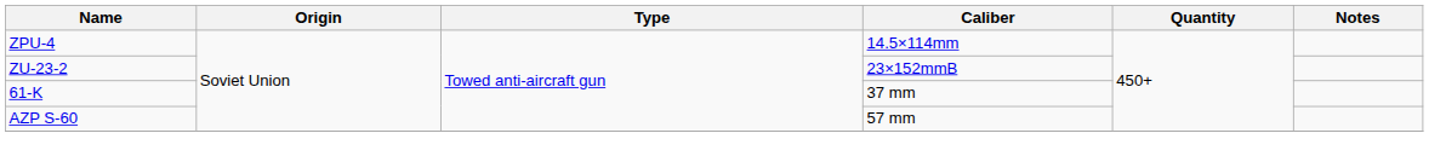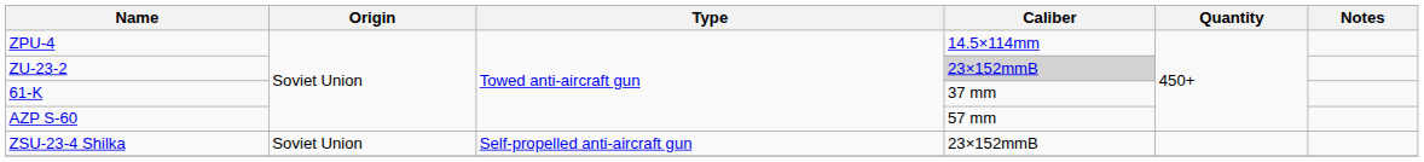 <table class="wikitable sortable" style="width:90%;">
 <tr>
 <th>Name</th>
 <th>Origin</th>
 <th>Type</th>
 <th>Caliber</th>
 <th>Quantity</th>
 <th>Notes</th>
 </tr>
 <tr>
 <td><a href='#'>ZPU-4</a></td>
 <td rowspan="4">Soviet Union</td>
 <td rowspan="4"><a href='#'>Towed anti-aircraft gun</a></td>
 <td><a href='#'>14.5×114mm</a></td>
 <td rowspan="4">450+</td>
 <td></td>
 </tr>
 <tr>
 <td><a href='#'>ZU-23-2</a></td>
-<td><a href='#'>23×152mmB</a></td>
+<td style="background: lightgrey;"><a href='#'>23×152mmB</a></td>
 <td></td>
 </tr>
 <tr>
 <td><a href='#'>61-K</a></td>
 <td>37 mm</td>
 <td></td>
 </tr>
 <tr>
 <td><a href='#'>AZP S-60</a></td>
 <td>57 mm</td>
 <td></td>
 </tr>
 <tr>
+<td><a href='#'>ZSU-23-4 Shilka</a></td>
+<td>Soviet Union</td>
+<td><a href='#'>Self-propelled anti-aircraft gun</a></td>
+<td>23×152mmB</td>
+<td></td>
+<td></td>
+</tr>
+<tr>
 </tr>
 </table>
